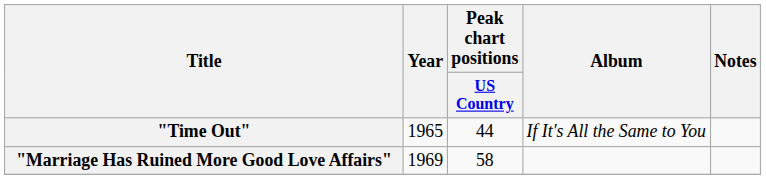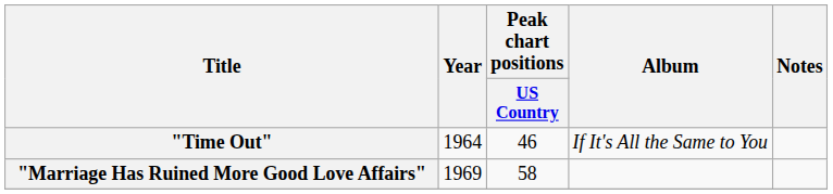 <table class="wikitable plainrowheaders" style="text-align:center;" border="1">
 <tr>
 <th scope="col" rowspan="2" style="width:22em;">Title</th>
 <th scope="col" rowspan="2">Year</th>
 <th scope="col" colspan="1">Peak<br>chart<br>positions</th>
 <th scope="col" rowspan="2">Album</th>
 <th scope="col" rowspan="2">Notes</th>
 </tr>
 <tr>
 <th scope="col" style="width:3em;font-size:90%;"><a href='#'>US<br>Country</a><br></th>
 </tr>
 <tr>
 <th scope="row">"Time Out" </th>
-<td>1965</td>
-<td>44</td>
+<td>1964</td>
+<td>46</td>
 <td><em>If It's All the Same to You</em></td>
 <td></td>
 </tr>
 <tr>
 <th scope="row">"Marriage Has Ruined More Good Love Affairs"</th>
 <td>1969</td>
 <td>58</td>
 <td></td>
 <td></td>
 </tr>
 <tr>
 </tr>
 </table>
